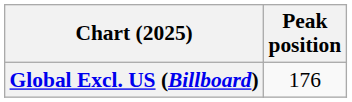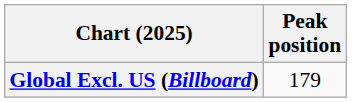 <table class="wikitable sortable plainrowheaders" style="text-align:center">
 <tr>
 <th scope="col">Chart (2025)</th>
 <th scope="col">Peak<br> position</th>
 </tr>
 <tr>
 <th scope="row"><a href='#'>Global Excl. US</a> (<em><a href='#'>Billboard</a></em>)</th>
-<td>176</td>
+<td>179</td>
 </tr>
 </table>
